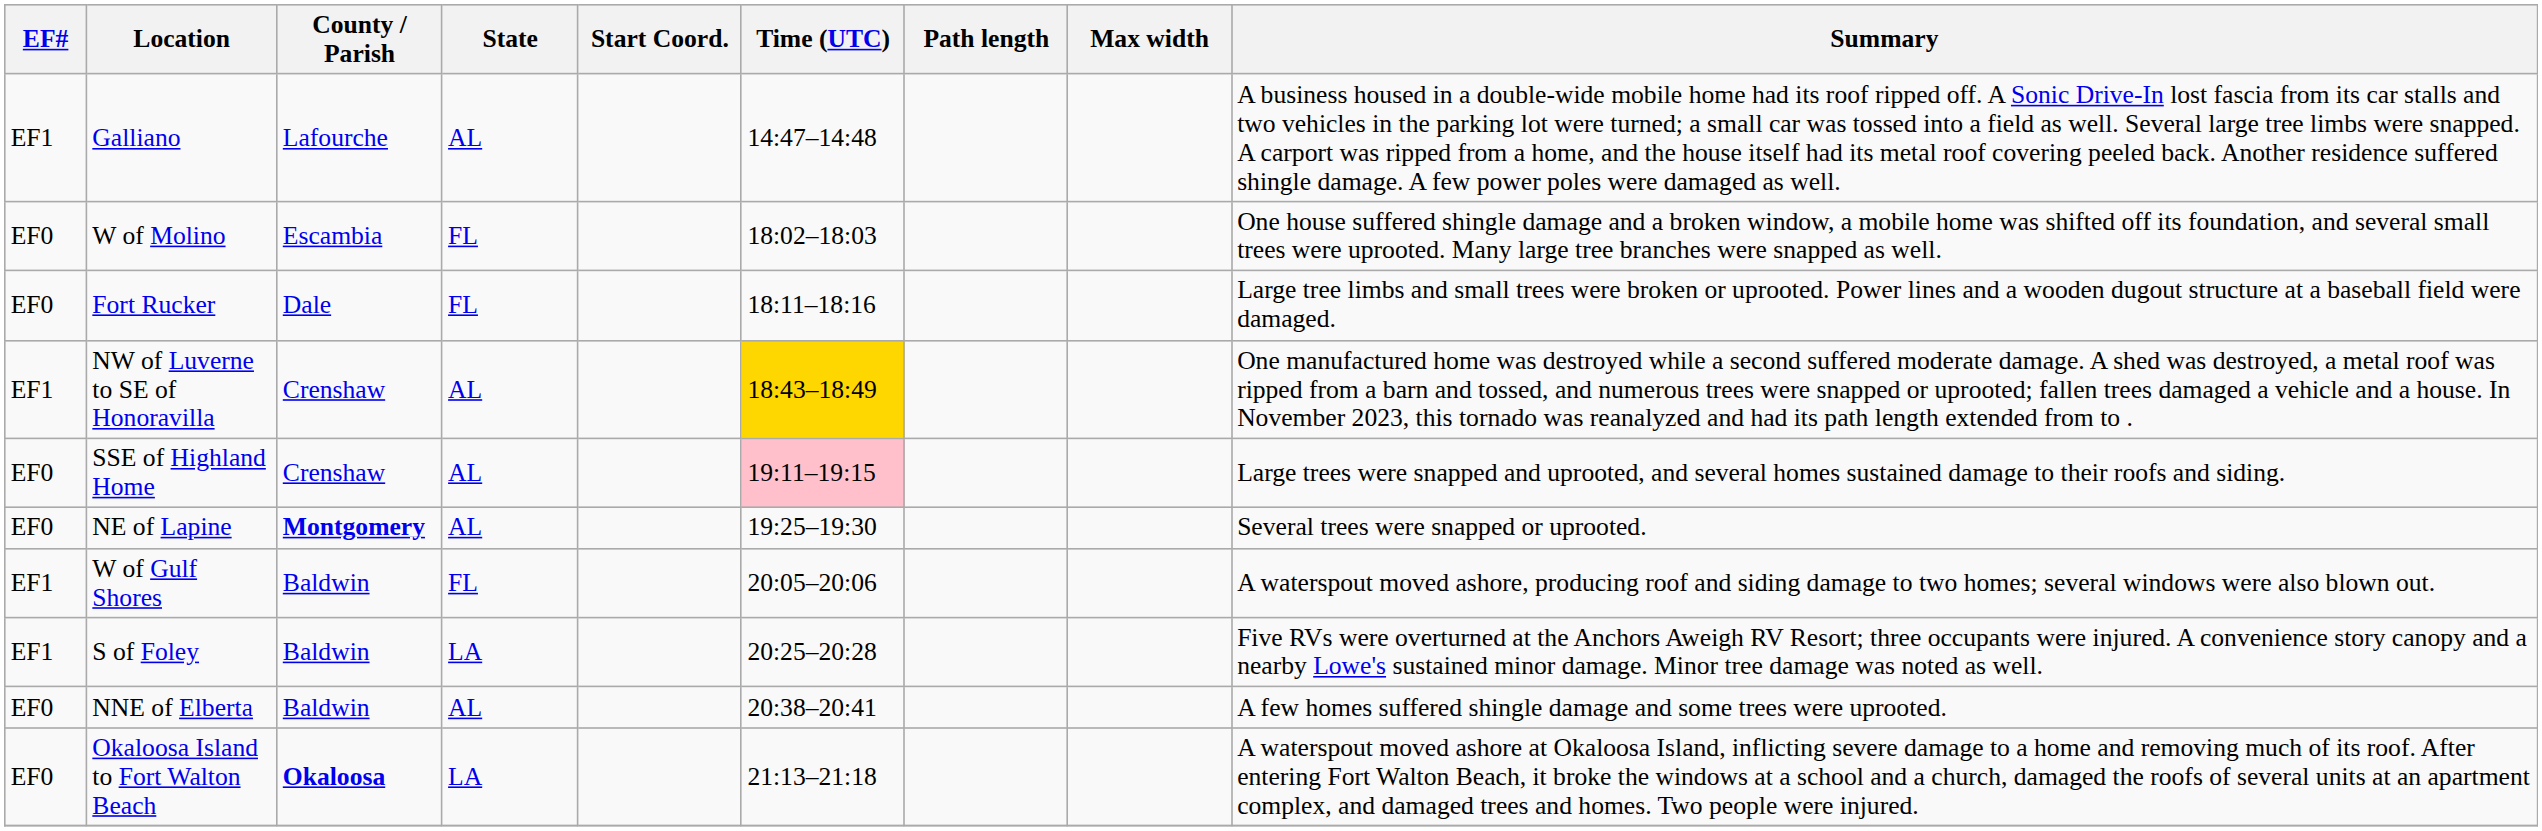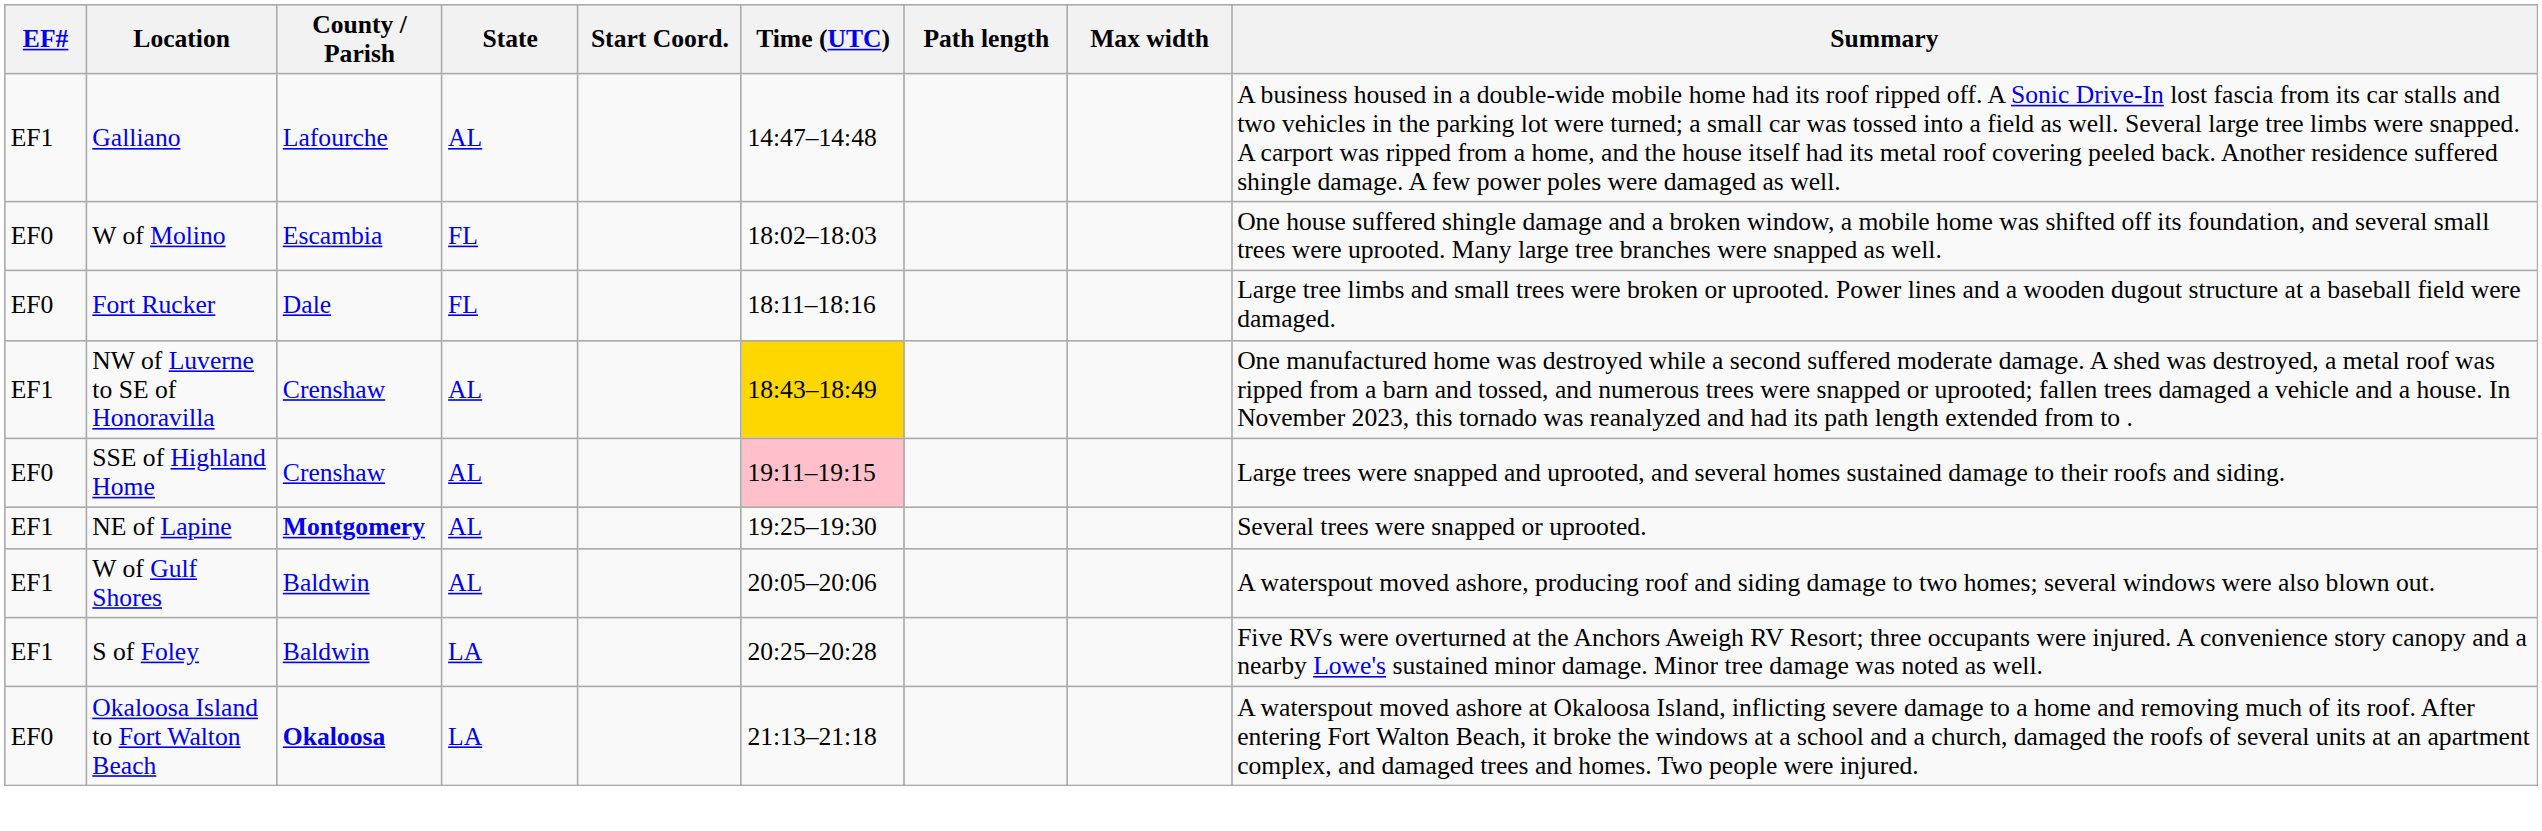 <table class="wikitable sortable" style="width:100%;">
 <tr>
 <th scope="col"  style="width:3%; text-align:center;"><a href='#'>EF#</a></th>
 <th scope="col"  style="width:7%; text-align:center;" class="unsortable">Location</th>
 <th scope="col"  style="width:6%; text-align:center;" class="unsortable">County / Parish</th>
 <th scope="col"  style="width:5%; text-align:center;">State</th>
 <th scope="col"  style="width:6%; text-align:center;">Start Coord.</th>
 <th scope="col"  style="width:6%; text-align:center;">Time (<a href='#'>UTC</a>)</th>
 <th scope="col"  style="width:6%; text-align:center;">Path length</th>
 <th scope="col"  style="width:6%; text-align:center;">Max width</th>
 <th scope="col" class="unsortable" style="width:48%; text-align:center;">Summary</th>
 </tr>
 <tr>
 <td bgcolor=>EF1</td>
 <td><a href='#'>Galliano</a></td>
 <td><a href='#'>Lafourche</a></td>
 <td><a href='#'>AL</a></td>
 <td></td>
 <td>14:47–14:48</td>
 <td></td>
 <td></td>
 <td>A business housed in a double-wide mobile home had its roof ripped off. A <a href='#'>Sonic Drive-In</a> lost fascia from its car stalls and two vehicles in the parking lot were turned; a small car was tossed  into a field as well. Several large tree limbs were snapped. A carport was ripped from a home, and the house itself had its metal roof covering peeled back. Another residence suffered shingle damage. A few power poles were damaged as well.</td>
 </tr>
 <tr>
 <td bgcolor=>EF0</td>
 <td>W of <a href='#'>Molino</a></td>
 <td><a href='#'>Escambia</a></td>
 <td><a href='#'>FL</a></td>
 <td></td>
 <td>18:02–18:03</td>
 <td></td>
 <td></td>
 <td>One house suffered shingle damage and a broken window, a mobile home was shifted off its foundation, and several small trees were uprooted. Many large tree branches were snapped as well.</td>
 </tr>
 <tr>
 <td bgcolor=>EF0</td>
 <td><a href='#'>Fort Rucker</a></td>
 <td><a href='#'>Dale</a></td>
 <td><a href='#'>FL</a></td>
 <td></td>
 <td>18:11–18:16</td>
 <td></td>
 <td></td>
 <td>Large tree limbs and small trees were broken or uprooted. Power lines and a wooden dugout structure at a baseball field were damaged.</td>
 </tr>
 <tr>
 <td bgcolor=>EF1</td>
 <td>NW of <a href='#'>Luverne</a> to SE of <a href='#'>Honoravilla</a></td>
 <td><a href='#'>Crenshaw</a></td>
 <td><a href='#'>AL</a></td>
 <td></td>
 <td style="background: gold;">18:43–18:49</td>
 <td></td>
 <td></td>
 <td>One manufactured home was destroyed while a second suffered moderate damage. A shed was destroyed, a metal roof was ripped from a barn and tossed, and numerous trees were snapped or uprooted; fallen trees damaged a vehicle and a house. In November 2023, this tornado was reanalyzed and had its path length extended from  to .</td>
 </tr>
 <tr>
 <td bgcolor=>EF0</td>
 <td>SSE of <a href='#'>Highland Home</a></td>
 <td><a href='#'>Crenshaw</a></td>
 <td><a href='#'>AL</a></td>
 <td></td>
 <td style="background: pink;">19:11–19:15</td>
 <td></td>
 <td></td>
 <td>Large trees were snapped and uprooted, and several homes sustained damage to their roofs and siding.</td>
 </tr>
 <tr>
-<td bgcolor=>EF0</td>
+<td bgcolor=>EF1</td>
 <td>NE of <a href='#'>Lapine</a></td>
 <td><strong><a href='#'>Montgomery</a></strong></td>
 <td><a href='#'>AL</a></td>
 <td></td>
 <td>19:25–19:30</td>
 <td></td>
 <td></td>
 <td>Several trees were snapped or uprooted.</td>
 </tr>
 <tr>
 <td bgcolor=>EF1</td>
 <td>W of <a href='#'>Gulf Shores</a></td>
 <td><a href='#'>Baldwin</a></td>
-<td><a href='#'>FL</a></td>
+<td><a href='#'>AL</a></td>
 <td></td>
 <td>20:05–20:06</td>
 <td></td>
 <td></td>
 <td>A waterspout moved ashore, producing roof and siding damage to two homes; several windows were also blown out.</td>
 </tr>
 <tr>
 <td bgcolor=>EF1</td>
 <td>S of <a href='#'>Foley</a></td>
 <td><a href='#'>Baldwin</a></td>
 <td><a href='#'>LA</a></td>
 <td></td>
 <td>20:25–20:28</td>
 <td></td>
 <td></td>
 <td>Five RVs were overturned at the Anchors Aweigh RV Resort; three occupants were injured. A convenience story canopy and a nearby <a href='#'>Lowe's</a> sustained minor damage. Minor tree damage was noted as well.</td>
 </tr>
 <tr>
 <td bgcolor=>EF0</td>
-<td>NNE of <a href='#'>Elberta</a></td>
-<td><a href='#'>Baldwin</a></td>
-<td><a href='#'>AL</a></td>
-<td></td>
-<td>20:38–20:41</td>
-<td></td>
-<td></td>
-<td>A few homes suffered shingle damage and some trees were uprooted.</td>
-</tr>
-<tr>
-<td bgcolor=>EF0</td>
 <td><a href='#'>Okaloosa Island</a> to <a href='#'>Fort Walton Beach</a></td>
 <td><strong><a href='#'>Okaloosa</a></strong></td>
 <td><a href='#'>LA</a></td>
 <td></td>
 <td>21:13–21:18</td>
 <td></td>
 <td></td>
 <td>A waterspout moved ashore at Okaloosa Island, inflicting severe damage to a home and removing much of its roof. After entering Fort Walton Beach, it broke the windows at a school and a church, damaged the roofs of several units at an apartment complex, and damaged trees and homes. Two people were injured.</td>
 </tr>
 <tr>
 </tr>
 </table>
